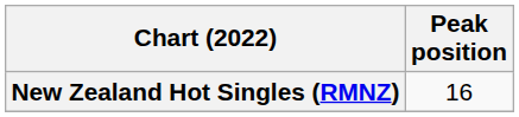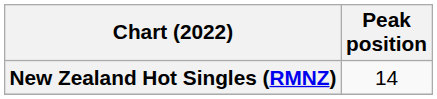 <table class="wikitable sortable plainrowheaders" style="text-align:center">
 <tr>
 <th scope="col">Chart (2022)</th>
 <th scope="col">Peak<br>position</th>
 </tr>
 <tr>
 <th scope="row">New Zealand Hot Singles (<a href='#'>RMNZ</a>)</th>
-<td>16</td>
+<td>14</td>
 </tr>
 <tr>
 </tr>
 <tr>
 </tr>
 </table>
